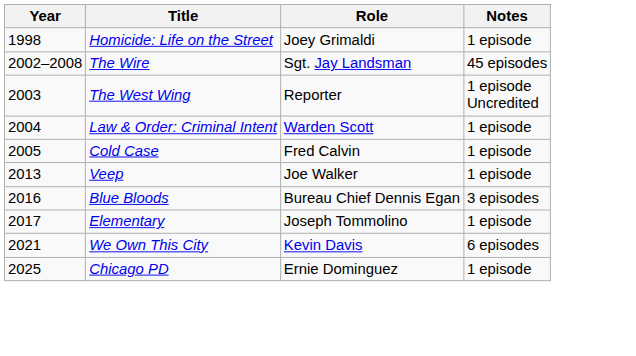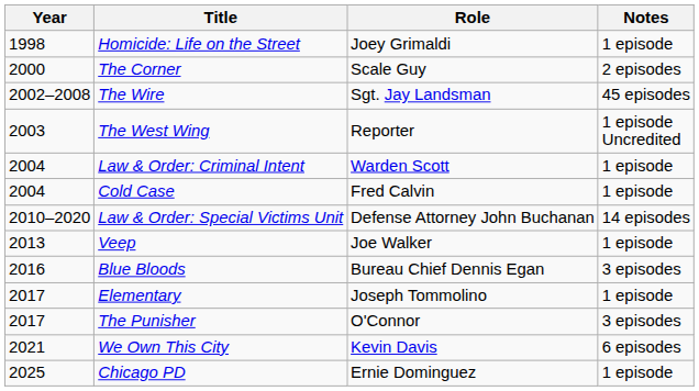 <table class="wikitable sortable">
 <tr>
 <th>Year</th>
 <th>Title</th>
 <th>Role</th>
 <th class="unsortable">Notes</th>
 </tr>
 <tr>
 <td>1998</td>
 <td><em><a href='#'>Homicide: Life on the Street</a></em></td>
 <td>Joey Grimaldi</td>
 <td>1 episode</td>
+</tr>
+<tr>
+<td>2000</td>
+<td><em><a href='#'>The Corner</a></em></td>
+<td>Scale Guy</td>
+<td>2 episodes</td>
 </tr>
 <tr>
 <td>2002–2008</td>
 <td><em><a href='#'>The Wire</a></em></td>
 <td>Sgt. <a href='#'>Jay Landsman</a></td>
 <td>45 episodes</td>
 </tr>
 <tr>
 <td>2003</td>
 <td><em><a href='#'>The West Wing</a></em></td>
 <td>Reporter</td>
 <td>1 episode<br>Uncredited</td>
 </tr>
 <tr>
 <td>2004</td>
 <td><em><a href='#'>Law & Order: Criminal Intent</a></em></td>
 <td><a href='#'>Warden Scott</a></td>
 <td>1 episode</td>
 </tr>
 <tr>
-<td>2005</td>
+<td>2004</td>
 <td><em><a href='#'>Cold Case</a></em></td>
 <td>Fred Calvin</td>
 <td>1 episode</td>
+</tr>
+<tr>
+<td>2010–2020</td>
+<td><em><a href='#'>Law & Order: Special Victims Unit</a></em></td>
+<td>Defense Attorney John Buchanan</td>
+<td>14 episodes</td>
 </tr>
 <tr>
 <td>2013</td>
 <td><em><a href='#'>Veep</a></em></td>
 <td>Joe Walker</td>
 <td>1 episode</td>
 </tr>
 <tr>
 <td>2016</td>
 <td><em><a href='#'>Blue Bloods</a></em></td>
 <td>Bureau Chief Dennis Egan</td>
 <td>3 episodes</td>
 </tr>
 <tr>
 <td>2017</td>
 <td><em><a href='#'>Elementary</a></em></td>
 <td>Joseph Tommolino</td>
 <td>1 episode</td>
 </tr>
 <tr>
+<td>2017</td>
+<td><em><a href='#'>The Punisher</a></em></td>
+<td>O'Connor</td>
+<td>3 episodes</td>
+</tr>
+<tr>
 <td>2021</td>
 <td><em><a href='#'>We Own This City</a></em></td>
 <td><a href='#'>Kevin Davis</a></td>
 <td>6 episodes</td>
 </tr>
 <tr>
 <td>2025</td>
 <td><em><a href='#'>Chicago PD</a></em></td>
 <td>Ernie Dominguez</td>
 <td>1 episode</td>
 </tr>
 </table>
